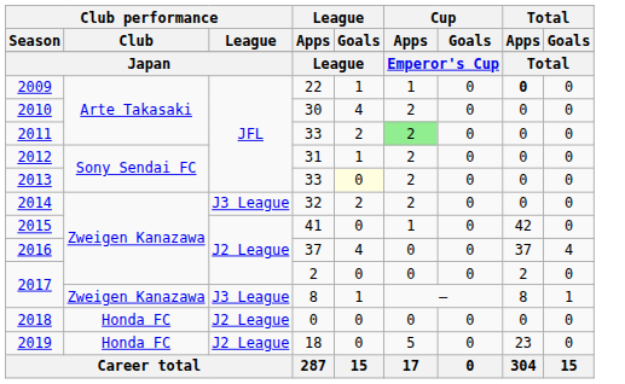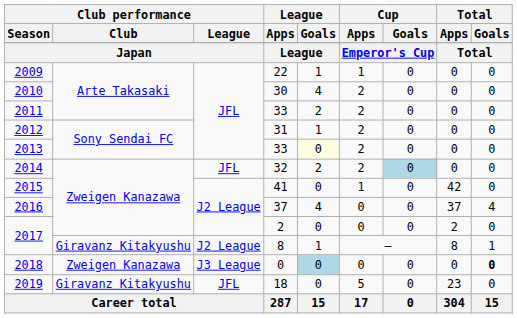 <table class="wikitable" style="text-align:center">
 <tr>
 <th colspan=3>Club performance</th>
 <th colspan=2>League</th>
 <th colspan=2>Cup</th>
 <th colspan=2>Total</th>
 </tr>
 <tr>
 <th>Season</th>
 <th>Club</th>
 <th>League</th>
 <th>Apps</th>
 <th>Goals</th>
 <th>Apps</th>
 <th>Goals</th>
 <th>Apps</th>
 <th>Goals</th>
 </tr>
 <tr>
 </tr>
 <tr>
 <th colspan=3>Japan</th>
 <th colspan=2>League</th>
 <th colspan=2><a href='#'>Emperor's Cup</a></th>
 <th colspan=2>Total</th>
 </tr>
 <tr>
 <td><a href='#'>2009</a></td>
 <td rowspan="3"><a href='#'>Arte Takasaki</a></td>
 <td rowspan="5"><a href='#'>JFL</a></td>
 <td>22</td>
 <td>1</td>
 <td>1</td>
 <td>0</td>
-<td><strong>0</strong></td>
+<td>0</td>
 <td>0</td>
 </tr>
 <tr>
 <td><a href='#'>2010</a></td>
 <td>30</td>
 <td>4</td>
 <td>2</td>
 <td>0</td>
 <td>0</td>
 <td>0</td>
 </tr>
 <tr>
 <td><a href='#'>2011</a></td>
 <td>33</td>
 <td>2</td>
-<td style="background: lightgreen;">2</td>
+<td>2</td>
 <td>0</td>
 <td>0</td>
 <td>0</td>
 </tr>
 <tr>
 <td><a href='#'>2012</a></td>
 <td rowspan="2"><a href='#'>Sony Sendai FC</a></td>
 <td>31</td>
 <td>1</td>
 <td>2</td>
 <td>0</td>
 <td>0</td>
 <td>0</td>
 </tr>
 <tr>
 <td><a href='#'>2013</a></td>
 <td>33</td>
 <td style="background: lightyellow;">0</td>
 <td>2</td>
 <td>0</td>
 <td>0</td>
 <td>0</td>
 </tr>
 <tr>
 <td><a href='#'>2014</a></td>
 <td rowspan="4"><a href='#'>Zweigen Kanazawa</a></td>
-<td rowspan="1"><a href='#'>J3 League</a></td>
+<td rowspan="1"><a href='#'>JFL</a></td>
 <td>32</td>
 <td>2</td>
 <td>2</td>
-<td>0</td>
+<td style="background: lightblue;">0</td>
 <td>0</td>
 <td>0</td>
 </tr>
 <tr>
 <td><a href='#'>2015</a></td>
 <td rowspan="3"><a href='#'>J2 League</a></td>
 <td>41</td>
 <td>0</td>
 <td>1</td>
 <td>0</td>
 <td>42</td>
 <td>0</td>
 </tr>
 <tr>
 <td><a href='#'>2016</a></td>
 <td>37</td>
 <td>4</td>
 <td>0</td>
 <td>0</td>
 <td>37</td>
 <td>4</td>
 </tr>
 <tr>
 <td rowspan="2"><a href='#'>2017</a></td>
 <td>2</td>
 <td>0</td>
 <td>0</td>
 <td>0</td>
 <td>2</td>
 <td>0</td>
 </tr>
 <tr>
-<td><a href='#'>Zweigen Kanazawa</a></td>
-<td><a href='#'>J3 League</a></td>
+<td><a href='#'>Giravanz Kitakyushu</a></td>
+<td><a href='#'>J2 League</a></td>
 <td>8</td>
 <td>1</td>
 <td colspan="2">–</td>
 <td>8</td>
 <td>1</td>
 </tr>
 <tr>
 <td><a href='#'>2018</a></td>
-<td rowspan="1"><a href='#'>Honda FC</a></td>
-<td><a href='#'>J2 League</a></td>
+<td><a href='#'>Zweigen Kanazawa</a></td>
+<td><a href='#'>J3 League</a></td>
+<td>0</td>
+<td style="background: lightblue;">0</td>
 <td>0</td>
 <td>0</td>
 <td>0</td>
-<td>0</td>
-<td>0</td>
-<td>0</td>
+<td><strong>0</strong></td>
 </tr>
 <tr>
 <td><a href='#'>2019</a></td>
-<td rowspan="1"><a href='#'>Honda FC</a></td>
-<td><a href='#'>J2 League</a></td>
+<td><a href='#'>Giravanz Kitakyushu</a></td>
+<td rowspan="1"><a href='#'>JFL</a></td>
 <td>18</td>
 <td>0</td>
 <td>5</td>
 <td>0</td>
 <td>23</td>
 <td>0</td>
 </tr>
 <tr>
 <th colspan=3>Career total</th>
 <th>287</th>
 <th>15</th>
 <th>17</th>
 <th>0</th>
 <th>304</th>
 <th>15</th>
 </tr>
 </table>
